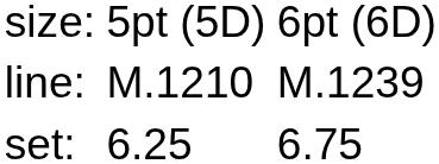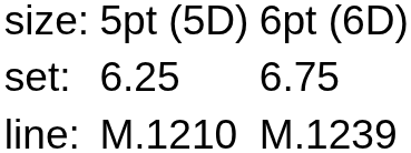 <table style="margin-left:40px;">
 <tr>
 <td>size:</td>
 <td>5pt (5D)</td>
 <td>6pt (6D)</td>
 </tr>
 <tr>
+<td>set:</td>
+<td>6.25</td>
+<td>6.75</td>
+</tr>
+<tr>
 <td>line:</td>
 <td>M.1210</td>
 <td>M.1239</td>
 </tr>
-<tr>
-<td>set:</td>
-<td>6.25</td>
-<td>6.75</td>
-</tr>
 </table>
